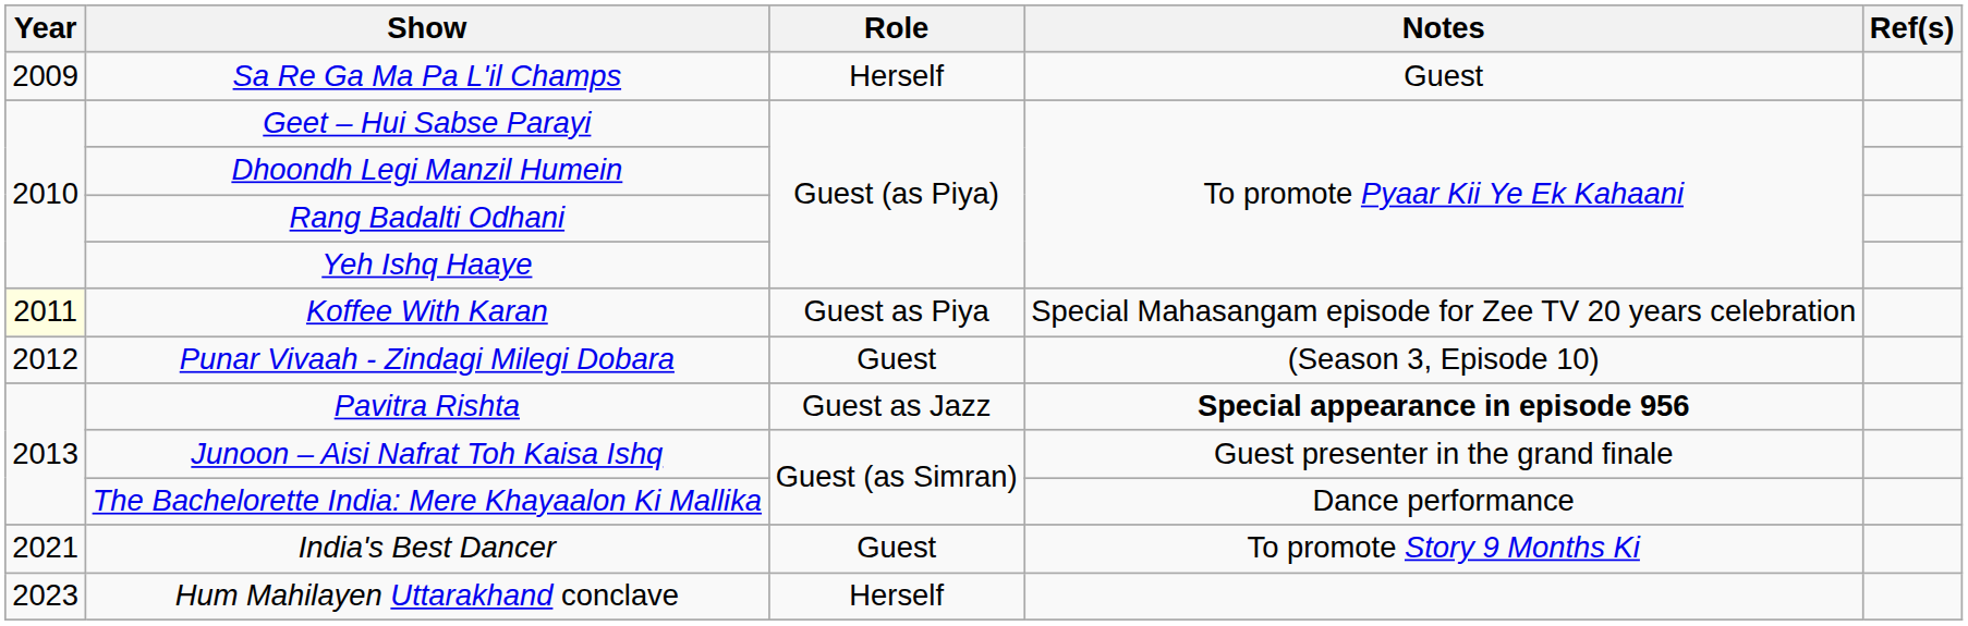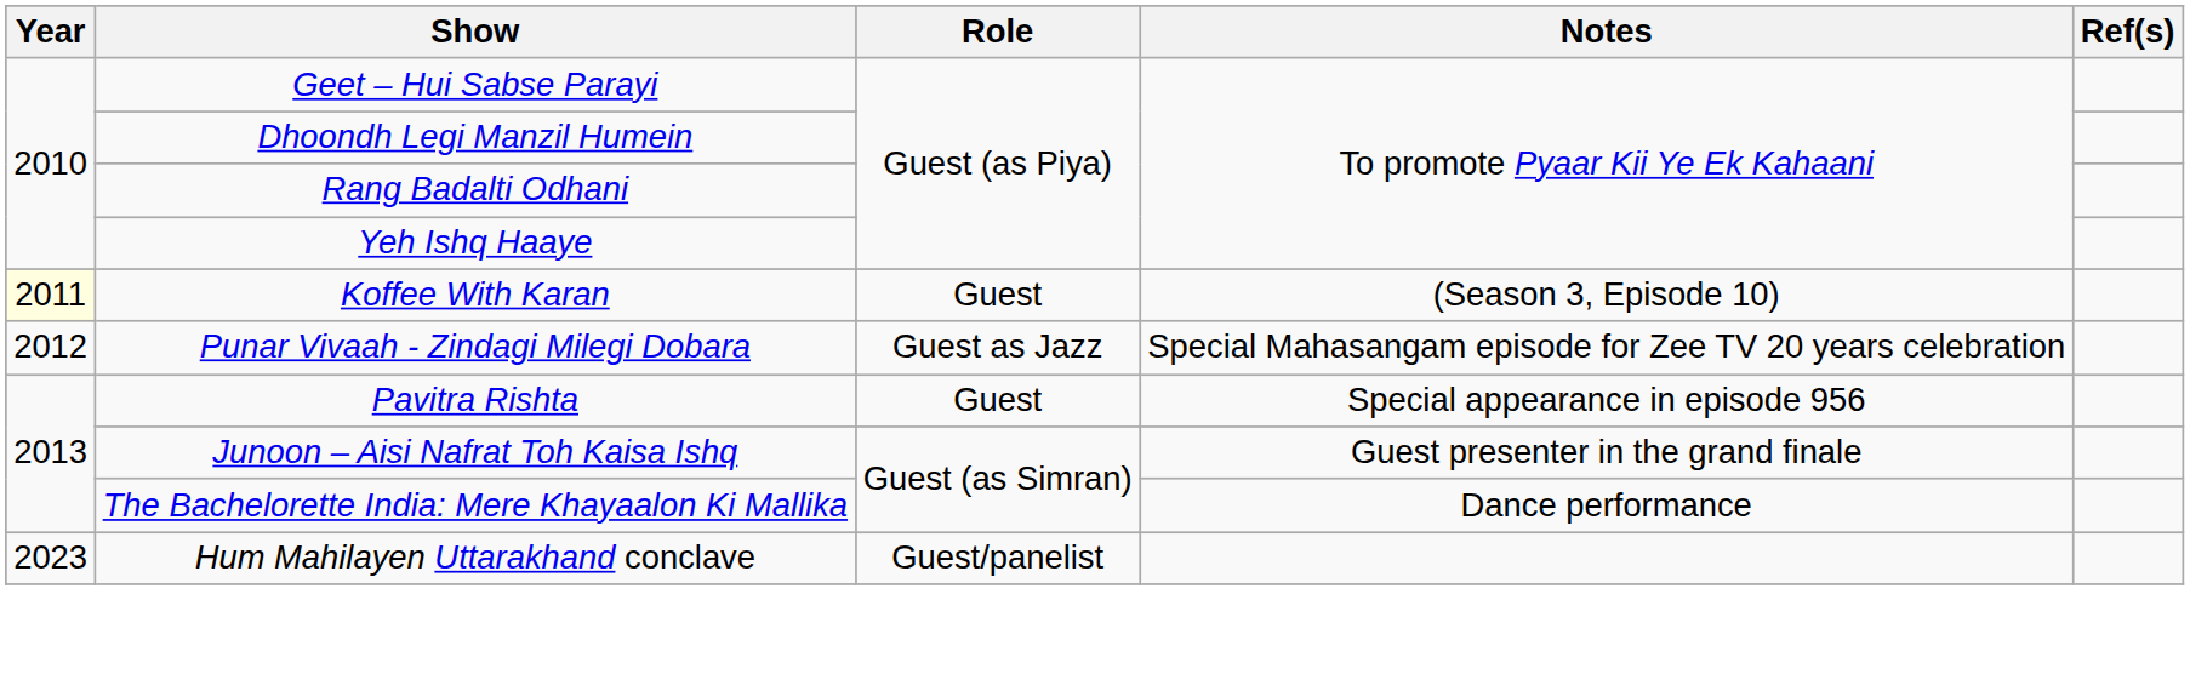 <table class="wikitable" style="text-align:center;">
 <tr>
 <th>Year</th>
 <th>Show</th>
 <th>Role</th>
 <th>Notes</th>
 <th>Ref(s)</th>
-</tr>
-<tr>
-<td>2009</td>
-<td><em><a href='#'>Sa Re Ga Ma Pa L'il Champs</a></em></td>
-<td>Herself</td>
-<td>Guest</td>
-<td></td>
 </tr>
 <tr>
 <td rowspan="4">2010</td>
 <td><em><a href='#'>Geet – Hui Sabse Parayi</a></em></td>
 <td rowspan="4">Guest (as Piya)</td>
 <td rowspan="4">To promote <em><a href='#'>Pyaar Kii Ye Ek Kahaani</a></em></td>
 <td></td>
 </tr>
 <tr>
 <td><em><a href='#'>Dhoondh Legi Manzil Humein</a></em></td>
 <td></td>
 </tr>
 <tr>
 <td><em><a href='#'>Rang Badalti Odhani</a></em></td>
 <td></td>
 </tr>
 <tr>
 <td><em><a href='#'>Yeh Ishq Haaye</a></em></td>
 <td></td>
 </tr>
 <tr>
 <td style="background: lightyellow;">2011</td>
 <td><em><a href='#'>Koffee With Karan</a></em></td>
-<td>Guest as Piya</td>
-<td>Special Mahasangam episode for Zee TV 20 years celebration</td>
+<td>Guest</td>
+<td>(Season 3, Episode 10)</td>
 <td></td>
 </tr>
 <tr>
 <td>2012</td>
 <td><em><a href='#'>Punar Vivaah - Zindagi Milegi Dobara</a></em></td>
-<td>Guest</td>
-<td>(Season 3, Episode 10)</td>
+<td>Guest as Jazz</td>
+<td>Special Mahasangam episode for Zee TV 20 years celebration</td>
 <td></td>
 </tr>
 <tr>
 <td rowspan="3">2013</td>
 <td><em><a href='#'>Pavitra Rishta</a></em></td>
-<td>Guest as Jazz</td>
-<td><strong>Special appearance in episode 956</strong></td>
+<td>Guest</td>
+<td>Special appearance in episode 956</td>
 <td></td>
 </tr>
 <tr>
 <td><em><a href='#'>Junoon – Aisi Nafrat Toh Kaisa Ishq</a></em></td>
 <td rowspan="2">Guest (as Simran)</td>
 <td>Guest presenter in the grand finale</td>
 <td></td>
 </tr>
 <tr>
 <td><em><a href='#'>The Bachelorette India: Mere Khayaalon Ki Mallika</a></em></td>
 <td>Dance performance</td>
 <td></td>
 </tr>
 <tr>
-<td>2021</td>
-<td><em>India's Best Dancer</em></td>
-<td>Guest</td>
-<td>To promote <em><a href='#'>Story 9 Months Ki</a></em></td>
-<td></td>
-</tr>
-<tr>
 <td>2023</td>
 <td><em>Hum Mahilayen <a href='#'>Uttarakhand</a></em> conclave</td>
-<td>Herself</td>
+<td>Guest/panelist</td>
 <td></td>
 <td></td>
 </tr>
 </table>
